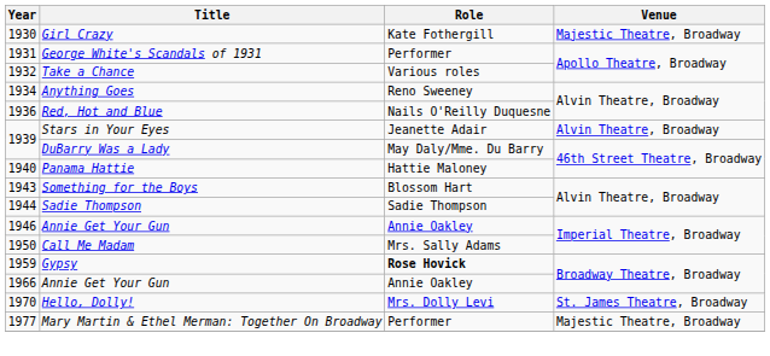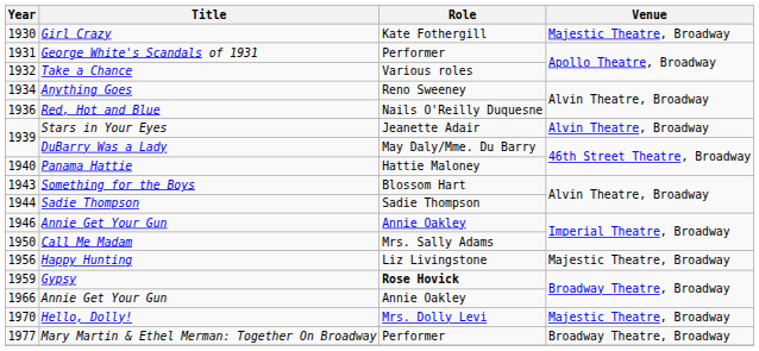 <table class="wikitable">
 <tr>
 <th>Year</th>
 <th>Title</th>
 <th>Role</th>
 <th class="unsortable">Venue</th>
 </tr>
 <tr>
 <td>1930</td>
 <td><em><a href='#'>Girl Crazy</a></em></td>
 <td>Kate Fothergill</td>
 <td><a href='#'>Majestic Theatre</a>, Broadway</td>
 </tr>
 <tr>
 <td>1931</td>
 <td><em><a href='#'>George White's Scandals</a> of 1931</em></td>
 <td>Performer</td>
 <td rowspan=2><a href='#'>Apollo Theatre</a>, Broadway</td>
 </tr>
 <tr>
 <td>1932</td>
 <td><em><a href='#'>Take a Chance</a></em></td>
 <td>Various roles</td>
 </tr>
 <tr>
 <td>1934</td>
 <td><em><a href='#'>Anything Goes</a></em></td>
 <td>Reno Sweeney</td>
 <td rowspan=2>Alvin Theatre, Broadway</td>
 </tr>
 <tr>
 <td>1936</td>
 <td><em><a href='#'>Red, Hot and Blue</a></em></td>
 <td>Nails O'Reilly Duquesne</td>
 </tr>
 <tr>
 <td rowspan=2>1939</td>
 <td><em>Stars in Your Eyes</em></td>
 <td>Jeanette Adair</td>
 <td><a href='#'>Alvin Theatre</a>, Broadway</td>
 </tr>
 <tr>
 <td><em><a href='#'>DuBarry Was a Lady</a></em></td>
 <td>May Daly/Mme. Du Barry</td>
 <td rowspan=2><a href='#'>46th Street Theatre</a>, Broadway</td>
 </tr>
 <tr>
 <td>1940</td>
 <td><em><a href='#'>Panama Hattie</a></em></td>
 <td>Hattie Maloney</td>
 </tr>
 <tr>
 <td>1943</td>
 <td><em><a href='#'>Something for the Boys</a></em></td>
 <td>Blossom Hart</td>
 <td rowspan=2>Alvin Theatre, Broadway</td>
 </tr>
 <tr>
 <td>1944</td>
 <td><em><a href='#'>Sadie Thompson</a></em></td>
 <td>Sadie Thompson</td>
 </tr>
 <tr>
 <td>1946</td>
 <td><em><a href='#'>Annie Get Your Gun</a></em></td>
 <td><a href='#'>Annie Oakley</a></td>
 <td rowspan=2><a href='#'>Imperial Theatre</a>, Broadway</td>
 </tr>
 <tr>
 <td>1950</td>
 <td><em><a href='#'>Call Me Madam</a></em></td>
 <td>Mrs. Sally Adams</td>
 </tr>
 <tr>
+<td>1956</td>
+<td><em><a href='#'>Happy Hunting</a></em></td>
+<td>Liz Livingstone</td>
+<td>Majestic Theatre, Broadway</td>
+</tr>
+<tr>
 <td>1959</td>
 <td><em><a href='#'>Gypsy</a></em></td>
 <td><strong>Rose Hovick</strong></td>
 <td rowspan=2><a href='#'>Broadway Theatre</a>, Broadway</td>
 </tr>
 <tr>
 <td>1966</td>
 <td><em>Annie Get Your Gun</em></td>
 <td>Annie Oakley</td>
 </tr>
 <tr>
 <td>1970</td>
 <td><em><a href='#'>Hello, Dolly!</a></em></td>
 <td><a href='#'>Mrs. Dolly Levi</a></td>
-<td><a href='#'>St. James Theatre</a>, Broadway</td>
+<td><a href='#'>Majestic Theatre</a>, Broadway</td>
 </tr>
 <tr>
 <td>1977</td>
 <td><em>Mary Martin & Ethel Merman: Together On Broadway</em></td>
 <td>Performer</td>
-<td>Majestic Theatre, Broadway</td>
+<td>Broadway Theatre, Broadway</td>
 </tr>
 <tr>
 </tr>
 </table>
